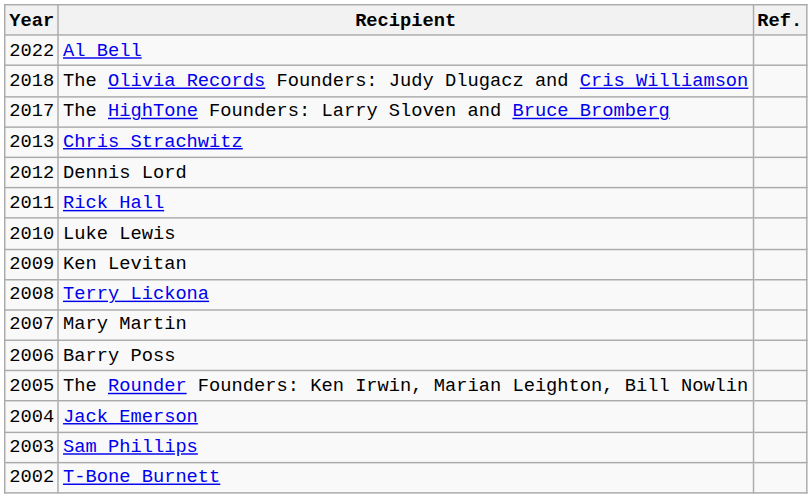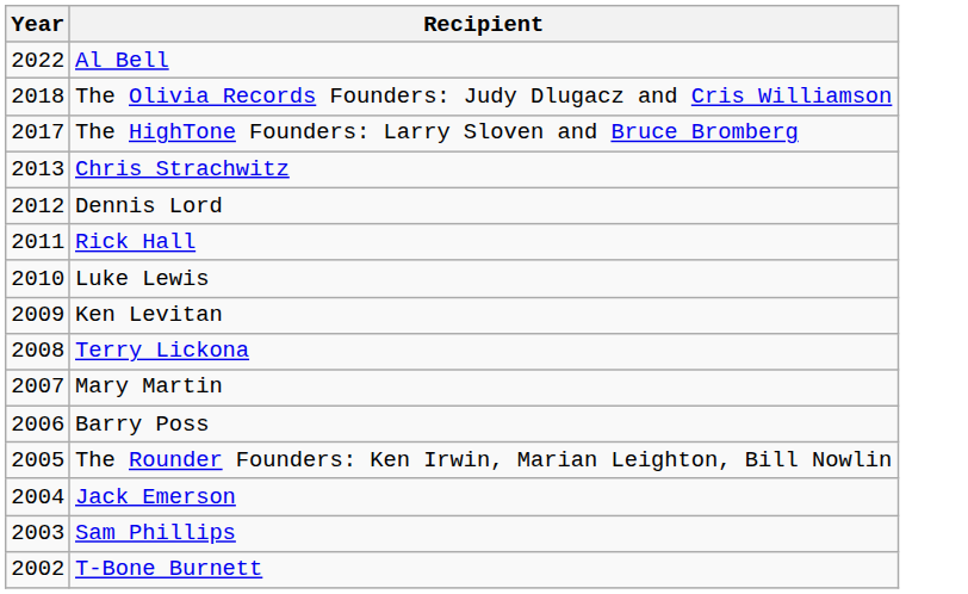 <table class="wikitable">
 <tr>
 <th>Year</th>
 <th>Recipient</th>
-<th>Ref.</th>
 </tr>
 <tr>
 <td>2022</td>
 <td><a href='#'>Al Bell</a></td>
-<td></td>
 </tr>
 <tr>
 <td>2018</td>
 <td>The <a href='#'>Olivia Records</a> Founders: Judy Dlugacz and <a href='#'>Cris Williamson</a></td>
-<td></td>
 </tr>
 <tr>
 <td>2017</td>
 <td>The <a href='#'>HighTone</a> Founders: Larry Sloven and <a href='#'>Bruce Bromberg</a></td>
-<td></td>
 </tr>
 <tr>
 <td>2013</td>
 <td><a href='#'>Chris Strachwitz</a></td>
-<td></td>
 </tr>
 <tr>
 <td>2012</td>
 <td>Dennis Lord</td>
-<td></td>
 </tr>
 <tr>
 <td>2011</td>
 <td><a href='#'>Rick Hall</a></td>
-<td></td>
 </tr>
 <tr>
 <td>2010</td>
 <td>Luke Lewis</td>
-<td></td>
 </tr>
 <tr>
 <td>2009</td>
 <td>Ken Levitan</td>
-<td></td>
 </tr>
 <tr>
 <td>2008</td>
 <td><a href='#'>Terry Lickona</a></td>
-<td></td>
 </tr>
 <tr>
 <td>2007</td>
 <td>Mary Martin</td>
-<td></td>
 </tr>
 <tr>
 <td>2006</td>
 <td>Barry Poss</td>
-<td></td>
 </tr>
 <tr>
 <td>2005</td>
 <td>The <a href='#'>Rounder</a> Founders: Ken Irwin, Marian Leighton, Bill Nowlin</td>
-<td></td>
 </tr>
 <tr>
 <td>2004</td>
 <td><a href='#'>Jack Emerson</a></td>
-<td></td>
 </tr>
 <tr>
 <td>2003</td>
 <td><a href='#'>Sam Phillips</a></td>
-<td></td>
 </tr>
 <tr>
 <td>2002</td>
 <td><a href='#'>T-Bone Burnett</a></td>
-<td></td>
 </tr>
 </table>
